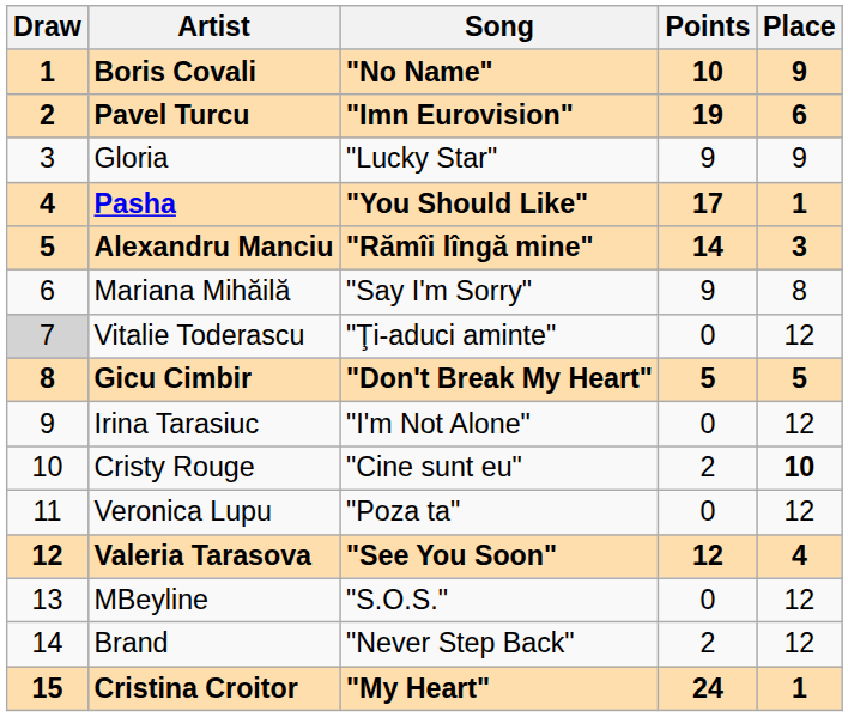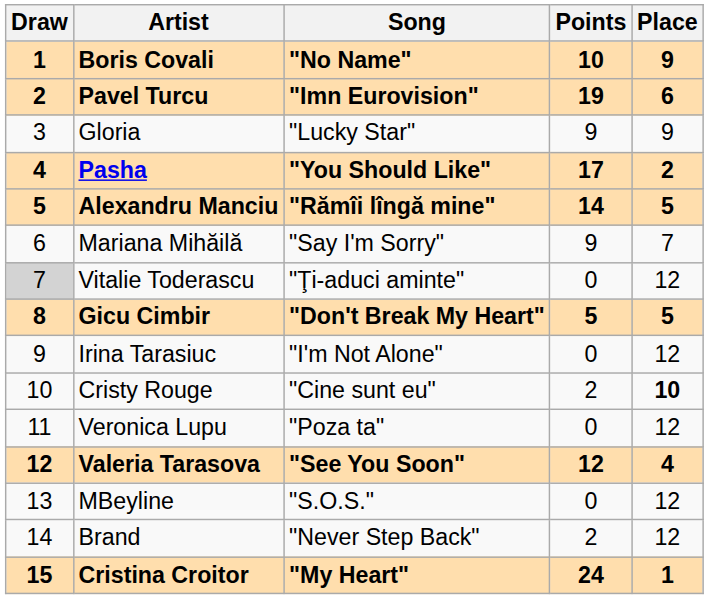 <table class="sortable wikitable" style="margin: 1em auto 1em auto; text-align:center;">
 <tr>
 <th>Draw</th>
 <th>Artist</th>
 <th>Song</th>
 <th>Points</th>
 <th>Place</th>
 </tr>
 <tr style="font-weight:bold; background:#FFDEAD;">
 <td>1</td>
 <td align="left">Boris Covali</td>
 <td align="left">"No Name"</td>
 <td>10</td>
 <td>9</td>
 </tr>
 <tr style="font-weight:bold; background:#FFDEAD;">
 <td>2</td>
 <td align="left">Pavel Turcu</td>
 <td align="left">"Imn Eurovision"</td>
 <td>19</td>
 <td>6</td>
 </tr>
 <tr>
 <td>3</td>
 <td align="left">Gloria</td>
 <td align="left">"Lucky Star"</td>
 <td>9</td>
 <td>9</td>
 </tr>
 <tr style="font-weight:bold; background:#FFDEAD;">
 <td>4</td>
 <td align="left"><a href='#'>Pasha</a></td>
 <td align="left">"You Should Like"</td>
 <td>17</td>
-<td>1</td>
+<td>2</td>
 </tr>
 <tr style="font-weight:bold; background:#FFDEAD;">
 <td>5</td>
 <td align="left">Alexandru Manciu</td>
 <td align="left">"Rămîi lîngă mine"</td>
 <td>14</td>
-<td>3</td>
+<td>5</td>
 </tr>
 <tr>
 <td>6</td>
 <td align="left">Mariana Mihăilă</td>
 <td align="left">"Say I'm Sorry"</td>
 <td>9</td>
-<td>8</td>
+<td>7</td>
 </tr>
 <tr>
 <td style="background: lightgrey;">7</td>
 <td align="left">Vitalie Toderascu</td>
 <td align="left">"Ţi-aduci aminte"</td>
 <td>0</td>
 <td>12</td>
 </tr>
 <tr style="font-weight:bold; background:#FFDEAD;">
 <td>8</td>
 <td align="left">Gicu Cimbir</td>
 <td align="left">"Don't Break My Heart"</td>
 <td>5</td>
 <td>5</td>
 </tr>
 <tr>
 <td>9</td>
 <td align="left">Irina Tarasiuc</td>
 <td align="left">"I'm Not Alone"</td>
 <td>0</td>
 <td>12</td>
 </tr>
 <tr>
 <td>10</td>
 <td align="left">Cristy Rouge</td>
 <td align="left">"Cine sunt eu"</td>
 <td>2</td>
 <td><strong>10</strong></td>
 </tr>
 <tr>
 <td>11</td>
 <td align="left">Veronica Lupu</td>
 <td align="left">"Poza ta"</td>
 <td>0</td>
 <td>12</td>
 </tr>
 <tr style="font-weight:bold; background:#FFDEAD;">
 <td>12</td>
 <td align="left">Valeria Tarasova</td>
 <td align="left">"See You Soon"</td>
 <td>12</td>
 <td>4</td>
 </tr>
 <tr>
 <td>13</td>
 <td align="left">MBeyline</td>
 <td align="left">"S.O.S."</td>
 <td>0</td>
 <td>12</td>
 </tr>
 <tr>
 <td>14</td>
 <td align="left">Brand</td>
 <td align="left">"Never Step Back"</td>
 <td>2</td>
 <td>12</td>
 </tr>
 <tr style="font-weight:bold; background:#FFDEAD;">
 <td>15</td>
 <td align="left">Cristina Croitor</td>
 <td align="left">"My Heart"</td>
 <td>24</td>
 <td>1</td>
 </tr>
 </table>
